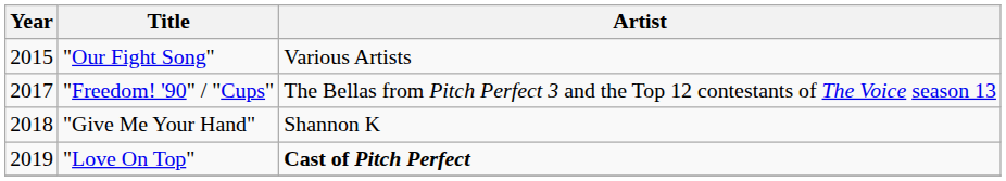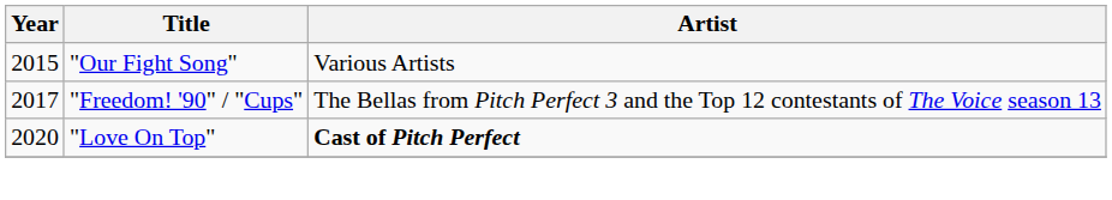 <table class="wikitable sortable">
 <tr>
 <th>Year</th>
 <th>Title</th>
 <th>Artist</th>
 </tr>
 <tr>
 <td>2015</td>
 <td>"<a href='#'>Our Fight Song</a>"</td>
 <td>Various Artists</td>
 </tr>
 <tr>
 <td>2017</td>
 <td>"<a href='#'>Freedom! '90</a>" / "<a href='#'>Cups</a>"</td>
 <td>The Bellas from <em>Pitch Perfect 3</em> and the Top 12 contestants of <em><a href='#'>The Voice</a></em> <a href='#'>season 13</a></td>
 </tr>
 <tr>
-<td>2018</td>
-<td>"Give Me Your Hand"</td>
-<td>Shannon K</td>
-</tr>
-<tr>
-<td>2019</td>
+<td>2020</td>
 <td>"<a href='#'>Love On Top</a>"</td>
 <td><strong>Cast of <em>Pitch Perfect</em></strong></td>
 </tr>
 <tr>
 </tr>
 </table>
